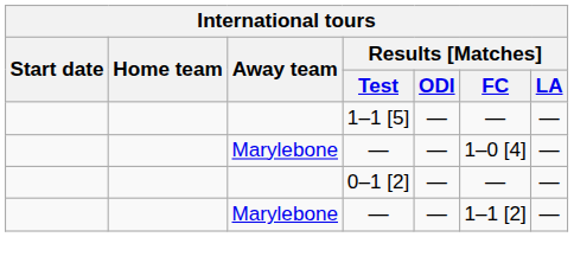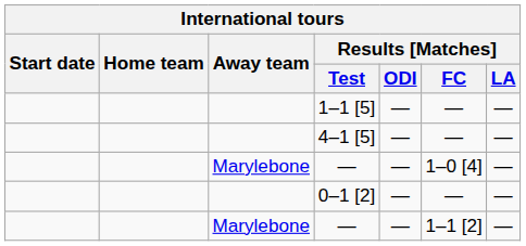 <table class="wikitable">
 <tr>
 <th colspan="7">International tours</th>
 </tr>
 <tr>
 <th rowspan="2">Start date</th>
 <th rowspan="2">Home team</th>
 <th rowspan="2">Away team</th>
 <th colspan="4">Results [Matches]</th>
 </tr>
 <tr>
 <th><a href='#'>Test</a></th>
 <th><a href='#'>ODI</a></th>
 <th><a href='#'>FC</a></th>
 <th><a href='#'>LA</a></th>
 </tr>
 <tr>
 <td><a href='#'></a></td>
 <td></td>
 <td></td>
 <td>1–1 [5]</td>
+<td ; style="text-align:center">—</td>
+<td ; style="text-align:center">—</td>
+<td ; style="text-align:center">—</td>
+</tr>
+<tr>
+<td><a href='#'></a></td>
+<td></td>
+<td></td>
+<td>4–1 [5]</td>
 <td ; style="text-align:center">—</td>
 <td ; style="text-align:center">—</td>
 <td ; style="text-align:center">—</td>
 </tr>
 <tr>
 <td><a href='#'></a></td>
 <td></td>
 <td><a href='#'>Marylebone</a></td>
 <td ; style="text-align:center">—</td>
 <td ; style="text-align:center">—</td>
 <td>1–0 [4]</td>
 <td ; style="text-align:center">—</td>
 </tr>
 <tr>
 <td><a href='#'></a></td>
 <td></td>
 <td></td>
 <td>0–1 [2]</td>
 <td ; style="text-align:center">—</td>
 <td ; style="text-align:center">—</td>
 <td ; style="text-align:center">—</td>
 </tr>
 <tr>
 <td><a href='#'></a></td>
 <td></td>
 <td><a href='#'>Marylebone</a></td>
 <td ; style="text-align:center">—</td>
 <td ; style="text-align:center">—</td>
 <td>1–1 [2]</td>
 <td ; style="text-align:center">—</td>
 </tr>
 </table>
